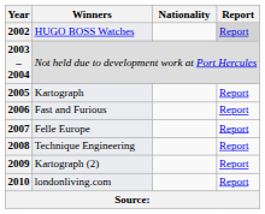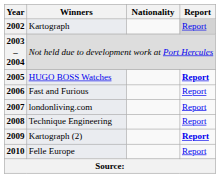 <table class="wikitable" style="font-size: 85%;">
 <tr>
 <th>Year</th>
 <th>Winners</th>
 <th>Nationality</th>
 <th>Report</th>
 </tr>
 <tr>
 <th>2002</th>
-<td style="background-color:#EAECF0"><a href='#'>HUGO BOSS Watches</a></td>
+<td style="background-color:#EAECF0">Kartograph</td>
 <td></td>
 <td style="background: lightgrey;"><a href='#'>Report</a></td>
 </tr>
 <tr>
 <th>2003<br>–<br>2004</th>
 <td align=center colspan=4 style="background:#DDDDDD;"><em>Not held due to development work at <a href='#'>Port Hercules</a></em></td>
 </tr>
 <tr>
 <th>2005</th>
-<td style="background-color:#EAECF0">Kartograph</td>
+<td style="background-color:#EAECF0"><a href='#'>HUGO BOSS Watches</a></td>
 <td></td>
-<td><a href='#'>Report</a></td>
+<td><strong><a href='#'>Report</a></strong></td>
 </tr>
 <tr>
 <th>2006</th>
 <td style="background-color:#EAECF0">Fast and Furious</td>
 <td></td>
 <td><a href='#'>Report</a></td>
 </tr>
 <tr>
 <th>2007</th>
-<td style="background-color:#EAECF0">Felle Europe</td>
+<td style="background-color:#EAECF0">londonliving.com</td>
 <td></td>
 <td><a href='#'>Report</a></td>
 </tr>
 <tr>
 <th>2008</th>
 <td style="background-color:#EAECF0">Technique Engineering</td>
 <td></td>
 <td><a href='#'>Report</a></td>
 </tr>
 <tr>
 <th>2009</th>
 <td style="background-color:#EAECF0">Kartograph (2)</td>
 <td></td>
-<td><a href='#'>Report</a></td>
+<td><strong><a href='#'>Report</a></strong></td>
 </tr>
 <tr>
 <th>2010</th>
-<td style="background-color:#EAECF0">londonliving.com</td>
+<td style="background-color:#EAECF0">Felle Europe</td>
 <td></td>
 <td><a href='#'>Report</a></td>
 </tr>
 <tr>
 <th colspan="4">Source:</th>
 </tr>
 </table>
